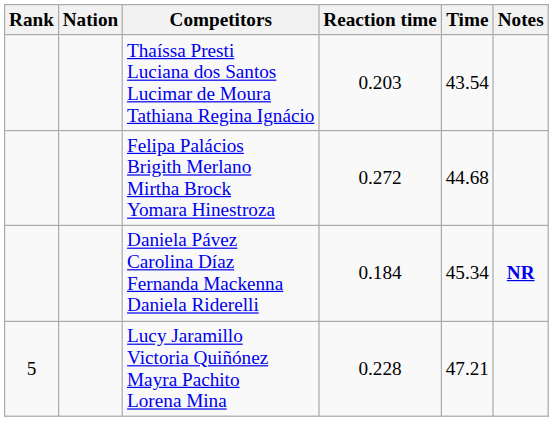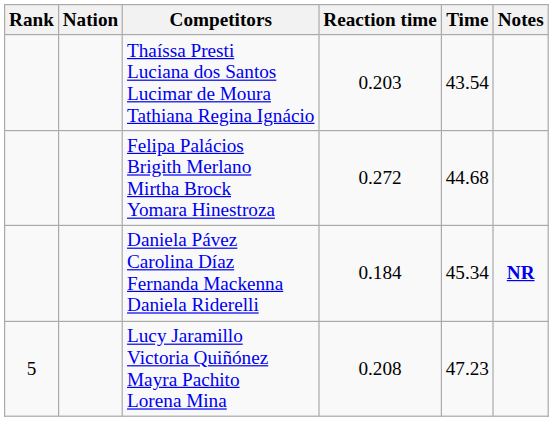 <table class="wikitable sortable" style="text-align:center">
 <tr>
 <th>Rank</th>
 <th>Nation</th>
 <th>Competitors</th>
 <th>Reaction time</th>
 <th>Time</th>
 <th>Notes</th>
 </tr>
 <tr>
 <td></td>
 <td align=left></td>
 <td align=left><a href='#'>Thaíssa Presti</a><br><a href='#'>Luciana dos Santos</a><br><a href='#'>Lucimar de Moura</a><br><a href='#'>Tathiana Regina Ignácio</a></td>
 <td>0.203</td>
 <td>43.54</td>
 <td></td>
 </tr>
 <tr>
 <td></td>
 <td align=left></td>
 <td align=left><a href='#'>Felipa Palácios</a><br><a href='#'>Brigith Merlano</a><br><a href='#'>Mirtha Brock</a><br><a href='#'>Yomara Hinestroza</a></td>
 <td>0.272</td>
 <td>44.68</td>
 <td></td>
 </tr>
 <tr>
 <td></td>
 <td align=left></td>
 <td align=left><a href='#'>Daniela Pávez</a><br><a href='#'>Carolina Díaz</a><br><a href='#'>Fernanda Mackenna</a><br><a href='#'>Daniela Riderelli</a></td>
 <td>0.184</td>
 <td>45.34</td>
 <td><a href='#'><strong>NR</strong></a></td>
 </tr>
 <tr>
 <td>5</td>
 <td align=left></td>
 <td align=left><a href='#'>Lucy Jaramillo</a><br><a href='#'>Victoria Quiñónez</a><br><a href='#'>Mayra Pachito</a><br><a href='#'>Lorena Mina</a></td>
-<td>0.228</td>
-<td>47.21</td>
+<td>0.208</td>
+<td>47.23</td>
 <td></td>
 </tr>
 </table>
